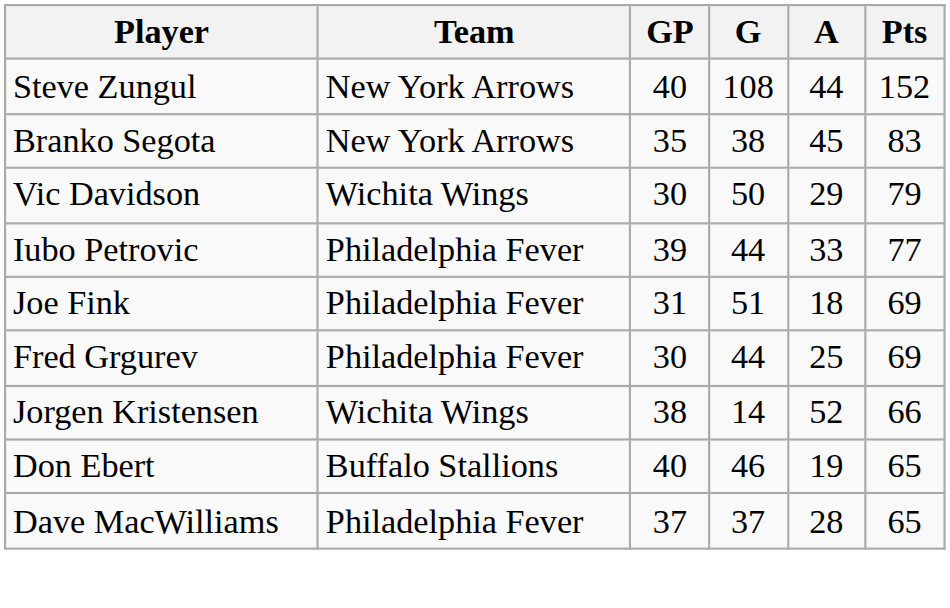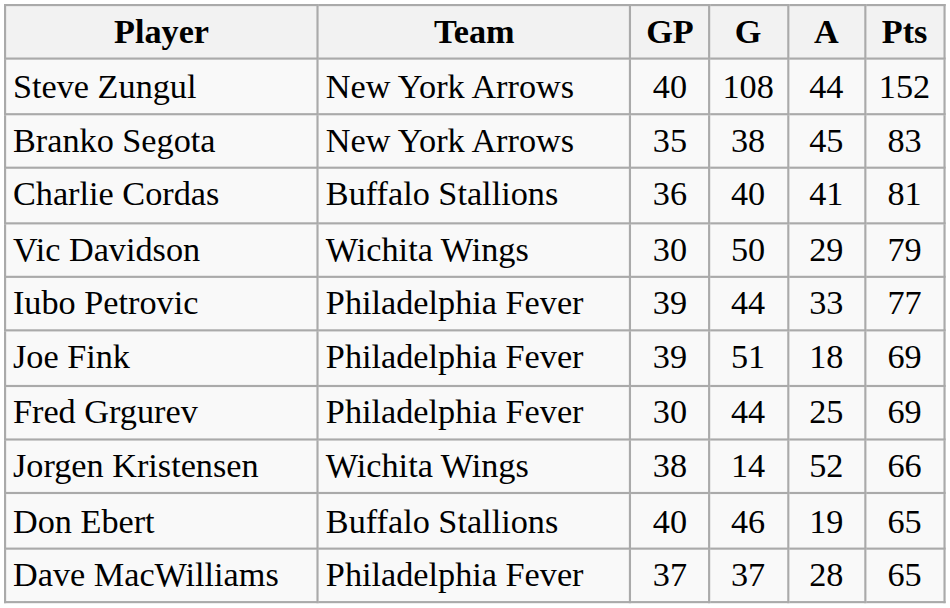 <table class="wikitable">
 <tr>
 <th width="30%">Player</th>
 <th width="30%">Team</th>
 <th width="7.5%">GP</th>
 <th width="7.5%">G</th>
 <th width="7.5%">A</th>
 <th width="7.5%">Pts</th>
 </tr>
 <tr align=center>
 <td align=left>Steve Zungul</td>
 <td align=left>New York Arrows</td>
 <td>40</td>
 <td>108</td>
 <td>44</td>
 <td>152</td>
 </tr>
 <tr align=center>
 <td align=left>Branko Segota</td>
 <td align=left>New York Arrows</td>
 <td>35</td>
 <td>38</td>
 <td>45</td>
 <td>83</td>
 </tr>
 <tr align=center>
+<td align=left>Charlie Cordas</td>
+<td align=left>Buffalo Stallions</td>
+<td>36</td>
+<td>40</td>
+<td>41</td>
+<td>81</td>
+</tr>
+<tr align=center>
 <td align=left>Vic Davidson</td>
 <td align=left>Wichita Wings</td>
 <td>30</td>
 <td>50</td>
 <td>29</td>
 <td>79</td>
 </tr>
 <tr align=center>
 <td align=left>Iubo Petrovic</td>
 <td align=left>Philadelphia Fever</td>
 <td>39</td>
 <td>44</td>
 <td>33</td>
 <td>77</td>
 </tr>
 <tr align=center>
 <td align=left>Joe Fink</td>
 <td align=left>Philadelphia Fever</td>
-<td>31</td>
+<td>39</td>
 <td>51</td>
 <td>18</td>
 <td>69</td>
 </tr>
 <tr align=center>
 <td align=left>Fred Grgurev</td>
 <td align=left>Philadelphia Fever</td>
 <td>30</td>
 <td>44</td>
 <td>25</td>
 <td>69</td>
 </tr>
 <tr align=center>
 <td align=left>Jorgen Kristensen</td>
 <td align=left>Wichita Wings</td>
 <td>38</td>
 <td>14</td>
 <td>52</td>
 <td>66</td>
 </tr>
 <tr align=center>
 <td align=left>Don Ebert</td>
 <td align=left>Buffalo Stallions</td>
 <td>40</td>
 <td>46</td>
 <td>19</td>
 <td>65</td>
 </tr>
 <tr align=center>
 <td align=left>Dave MacWilliams</td>
 <td align=left>Philadelphia Fever</td>
 <td>37</td>
 <td>37</td>
 <td>28</td>
 <td>65</td>
 </tr>
 </table>
